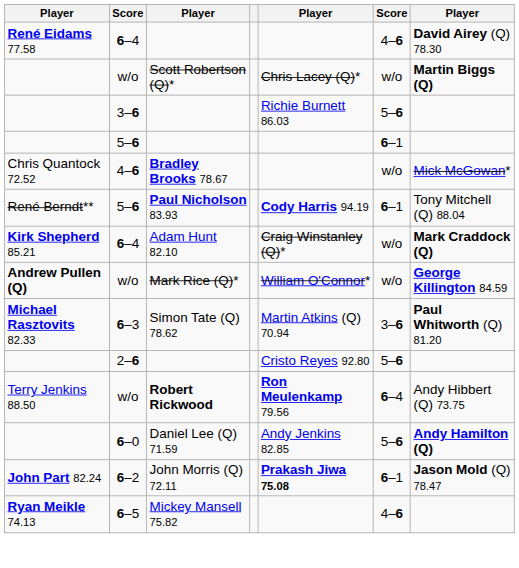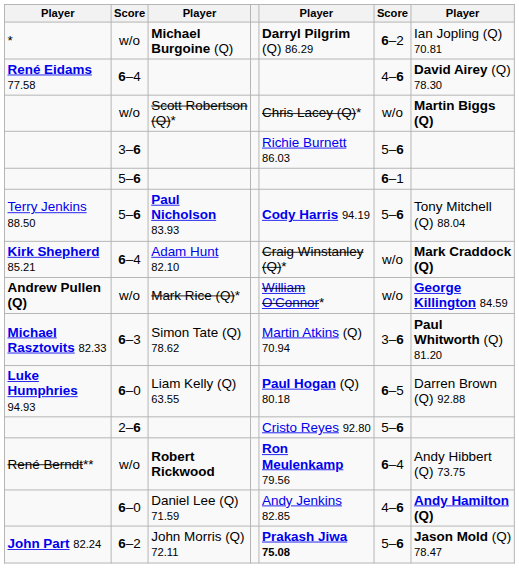 <table class="wikitable">
 <tr style="font-size:10pt;font-weight:bold">
 <th width=230>Player</th>
 <th width=40>Score</th>
 <th width=230>Player</th>
 <th width=10></th>
 <th width=230>Player</th>
 <th width=40>Score</th>
 <th width=230>Player</th>
+</tr>
+<tr>
+<td>*</td>
+<td align=center>w/o</td>
+<td> <strong>Michael Burgoine</strong> (Q)</td>
+<td></td>
+<td> <strong>Darryl Pilgrim</strong> (Q) <small><span>86.29</span></small></td>
+<td align=center><strong>6</strong>–2</td>
+<td> Ian Jopling (Q) <small><span>70.81</span></small></td>
 </tr>
 <tr>
 <td> <strong><a href='#'>René Eidams</a></strong> <small><span>77.58</span></small></td>
 <td align=center><strong>6</strong>–4</td>
 <td></td>
 <td></td>
 <td></td>
 <td align=center>4–<strong>6</strong></td>
 <td> <strong>David Airey</strong> (Q) <small><span>78.30</span></small></td>
 </tr>
 <tr>
 <td></td>
 <td align=center>w/o</td>
 <td> <s>Scott Robertson (Q)</s>*</td>
 <td></td>
 <td> <s>Chris Lacey (Q)</s>*</td>
 <td align=center>w/o</td>
 <td> <strong>Martin Biggs (Q)</strong></td>
 </tr>
 <tr>
 <td></td>
 <td align=center>3–<strong>6</strong></td>
 <td></td>
 <td></td>
 <td> <a href='#'>Richie Burnett</a> <small><span>86.03</span></small></td>
 <td align=center>5–<strong>6</strong></td>
 <td></td>
 </tr>
 <tr>
 <td></td>
 <td align=center>5–<strong>6</strong></td>
 <td></td>
 <td></td>
 <td></td>
 <td align=center><strong>6</strong>–1</td>
 <td></td>
 </tr>
 <tr>
-<td> Chris Quantock <small><span>72.52</span></small></td>
-<td align=center>4–<strong>6</strong></td>
-<td> <strong><a href='#'>Bradley Brooks</a></strong> <small><span>78.67</span></small></td>
-<td></td>
-<td></td>
-<td align=center>w/o</td>
-<td> <s> <a href='#'>Mick McGowan</a></s>*</td>
-</tr>
-<tr>
-<td> <s>René Berndt</s>**</td>
+<td> <a href='#'>Terry Jenkins</a> <small><span>88.50</span></small></td>
 <td align=center>5–<strong>6</strong></td>
 <td> <strong><a href='#'>Paul Nicholson</a></strong> <small><span>83.93</span></small></td>
 <td></td>
 <td> <strong><a href='#'>Cody Harris</a></strong> <small><span>94.19</span></small></td>
-<td align=center><strong>6</strong>–1</td>
+<td align=center>5–<strong>6</strong></td>
 <td> Tony Mitchell (Q) <small><span>88.04</span></small></td>
 </tr>
 <tr>
 <td> <strong><a href='#'>Kirk Shepherd</a></strong> <small><span>85.21</span></small></td>
 <td align=center><strong>6</strong>–4</td>
 <td> <a href='#'>Adam Hunt</a> <small><span>82.10</span></small></td>
 <td></td>
 <td> <s>Craig Winstanley (Q)</s>*</td>
 <td align=center>w/o</td>
 <td> <strong>Mark Craddock (Q)</strong></td>
 </tr>
 <tr>
 <td> <strong>Andrew Pullen (Q)</strong></td>
 <td align=center>w/o</td>
 <td> <s>Mark Rice (Q)</s>*</td>
 <td></td>
 <td> <s><a href='#'>William O'Connor</a></s>*</td>
 <td align=center>w/o</td>
 <td> <strong><a href='#'>George Killington</a></strong> <small><span>84.59</span></small></td>
 </tr>
 <tr>
 <td> <strong><a href='#'>Michael Rasztovits</a></strong> <small><span>82.33</span></small></td>
 <td align=center><strong>6</strong>–3</td>
 <td> Simon Tate (Q) <small><span>78.62</span></small></td>
 <td></td>
 <td> <a href='#'>Martin Atkins</a> (Q) <small><span>70.94</span></small></td>
 <td align=center>3–<strong>6</strong></td>
 <td> <strong>Paul Whitworth</strong> (Q) <small><span>81.20</span></small></td>
 </tr>
 <tr>
+<td> <strong><a href='#'>Luke Humphries</a></strong> <small><span>94.93</span></small></td>
+<td align=center><strong>6</strong>–0</td>
+<td> Liam Kelly (Q) <small><span>63.55</span></small></td>
+<td></td>
+<td> <strong><a href='#'>Paul Hogan</a></strong> (Q) <small><span>80.18</span></small></td>
+<td align=center><strong>6</strong>–5</td>
+<td> Darren Brown (Q) <small><span>92.88</span></small></td>
+</tr>
+<tr>
 <td></td>
 <td align=center>2–<strong>6</strong></td>
 <td></td>
 <td></td>
 <td> <a href='#'>Cristo Reyes</a> <small><span>92.80</span></small></td>
 <td align=center>5–<strong>6</strong></td>
 <td></td>
 </tr>
 <tr>
-<td> <a href='#'>Terry Jenkins</a> <small><span>88.50</span></small></td>
+<td> <s>René Berndt</s>**</td>
 <td align=center>w/o</td>
 <td> <strong>Robert Rickwood</strong></td>
 <td></td>
 <td> <strong><a href='#'>Ron Meulenkamp</a></strong> <small><span>79.56</span></small></td>
 <td align=center><strong>6</strong>–4</td>
 <td> Andy Hibbert (Q) <small><span>73.75</span></small></td>
 </tr>
 <tr>
 <td></td>
 <td align=center><strong>6</strong>–0</td>
 <td> Daniel Lee (Q) <small><span>71.59</span></small></td>
 <td></td>
 <td> <a href='#'>Andy Jenkins</a> <small><span>82.85</span></small></td>
-<td align=center>5–<strong>6</strong></td>
+<td align=center>4–<strong>6</strong></td>
 <td> <strong><a href='#'>Andy Hamilton</a> (Q) </strong></td>
 </tr>
 <tr>
 <td> <strong><a href='#'>John Part</a></strong> <small><span>82.24</span></small></td>
 <td align=center><strong>6</strong>–2</td>
 <td> John Morris (Q) <small><span>72.11</span></small></td>
 <td></td>
 <td><strong> <a href='#'>Prakash Jiwa</a> <small><span>75.08</span></small></strong></td>
-<td align=center><strong>6</strong>–1</td>
+<td align=center>5–<strong>6</strong></td>
 <td> <strong>Jason Mold</strong> (Q) <small><span>78.47</span></small></td>
 </tr>
-<tr>
-<td> <strong><a href='#'>Ryan Meikle</a></strong> <small><span>74.13</span></small></td>
-<td align=center><strong>6</strong>–5</td>
-<td> <a href='#'>Mickey Mansell</a> <small><span>75.82</span></small></td>
-<td></td>
-<td></td>
-<td align=center>4–<strong>6</strong></td>
-<td></td>
-</tr>
 </table>
